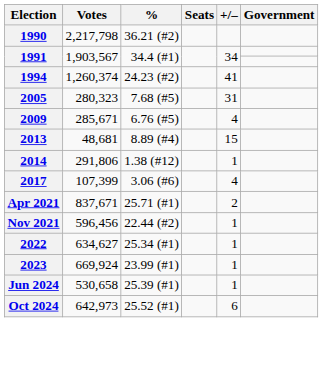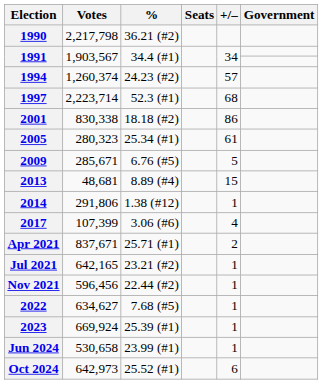 <table class="wikitable" style="text-align:right">
 <tr>
 <th>Election</th>
 <th>Votes</th>
 <th>%</th>
 <th>Seats</th>
 <th>+/–</th>
 <th>Government</th>
 </tr>
 <tr>
 <th><a href='#'>1990</a></th>
 <td>2,217,798</td>
 <td>36.21 (#2)</td>
 <td></td>
 <td></td>
 <td></td>
 </tr>
 <tr>
 <th rowspan="2"><a href='#'>1991</a></th>
 <td rowspan="2">1,903,567</td>
 <td rowspan="2">34.4 (#1)</td>
 <td rowspan="2"></td>
 <td rowspan="2"> 34</td>
 <td></td>
 </tr>
 <tr>
 <td></td>
 </tr>
 <tr>
 <th><a href='#'>1994</a></th>
 <td>1,260,374</td>
 <td>24.23 (#2)</td>
 <td></td>
-<td> 41</td>
+<td> 57</td>
+<td></td>
+</tr>
+<tr>
+<th><a href='#'>1997</a></th>
+<td>2,223,714</td>
+<td>52.3 (#1)</td>
+<td></td>
+<td> 68</td>
+<td></td>
+</tr>
+<tr>
+<th><a href='#'>2001</a></th>
+<td>830,338</td>
+<td>18.18 (#2)</td>
+<td></td>
+<td> 86</td>
 <td></td>
 </tr>
 <tr>
 <th><a href='#'>2005</a></th>
 <td>280,323</td>
-<td>7.68 (#5)</td>
+<td>25.34 (#1)</td>
 <td></td>
-<td> 31</td>
+<td> 61</td>
 <td></td>
 </tr>
 <tr>
 <th><a href='#'>2009</a></th>
 <td>285,671</td>
 <td>6.76 (#5)</td>
 <td></td>
-<td> 4</td>
+<td> 5</td>
 <td></td>
 </tr>
 <tr>
 <th><a href='#'>2013</a></th>
 <td>48,681</td>
 <td>8.89 (#4)</td>
 <td></td>
 <td> 15</td>
 <td></td>
 </tr>
 <tr>
 <th><a href='#'>2014</a></th>
 <td>291,806</td>
 <td>1.38 (#12)</td>
 <td></td>
 <td> 1</td>
 <td></td>
 </tr>
 <tr>
 <th><a href='#'>2017</a></th>
 <td>107,399</td>
 <td>3.06 (#6)</td>
 <td></td>
 <td> 4</td>
 <td></td>
 </tr>
 <tr>
 <th><a href='#'>Apr 2021</a></th>
 <td>837,671</td>
 <td>25.71 (#1)</td>
 <td></td>
 <td> 2</td>
 <td></td>
 </tr>
 <tr>
+<th><a href='#'>Jul 2021</a></th>
+<td>642,165</td>
+<td>23.21 (#2)</td>
+<td></td>
+<td> 1</td>
+<td></td>
+</tr>
+<tr>
 <th><a href='#'>Nov 2021</a></th>
 <td>596,456</td>
 <td>22.44 (#2)</td>
 <td></td>
 <td> 1</td>
 <td></td>
 </tr>
 <tr>
 <th><a href='#'>2022</a></th>
 <td>634,627</td>
-<td>25.34 (#1)</td>
+<td>7.68 (#5)</td>
 <td></td>
 <td> 1</td>
 <td></td>
 </tr>
 <tr>
 <th><a href='#'>2023</a></th>
 <td>669,924</td>
-<td>23.99 (#1)</td>
+<td>25.39 (#1)</td>
 <td></td>
 <td> 1</td>
 <td></td>
 </tr>
 <tr>
 <th><a href='#'>Jun 2024</a></th>
 <td>530,658</td>
-<td>25.39 (#1)</td>
+<td>23.99 (#1)</td>
 <td></td>
 <td> 1</td>
 <td></td>
 </tr>
 <tr>
 <th><a href='#'>Oct 2024</a></th>
 <td>642,973</td>
 <td>25.52 (#1)</td>
 <td></td>
 <td> 6</td>
 <td></td>
 </tr>
 </table>
